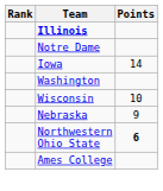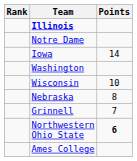 <table class="wikitable sortable" style="text-align:center">
 <tr>
 <th>Rank</th>
 <th>Team</th>
 <th>Points</th>
 </tr>
 <tr>
 <td></td>
 <td align=left><strong><a href='#'>Illinois</a></strong></td>
 <td><strong></strong></td>
 </tr>
 <tr>
 <td></td>
 <td align=left><a href='#'>Notre Dame</a></td>
 <td></td>
 </tr>
 <tr>
 <td></td>
 <td align=left><a href='#'>Iowa</a></td>
 <td>14</td>
 </tr>
 <tr>
 <td></td>
 <td align=left><a href='#'>Washington</a></td>
 <td></td>
 </tr>
 <tr>
 <td></td>
 <td align=left><a href='#'>Wisconsin</a></td>
 <td>10</td>
 </tr>
 <tr>
 <td></td>
 <td align=left><a href='#'>Nebraska</a></td>
-<td>9</td>
+<td>8</td>
+</tr>
+<tr>
+<td></td>
+<td align=left><a href='#'>Grinnell</a></td>
+<td>7</td>
 </tr>
 <tr>
 <td></td>
 <td align=left><a href='#'>Northwestern</a> <br>  <a href='#'>Ohio State</a></td>
 <td><strong>6</strong></td>
 </tr>
 <tr>
 <td></td>
 <td align=left><a href='#'>Ames College</a></td>
 <td></td>
 </tr>
 </table>
